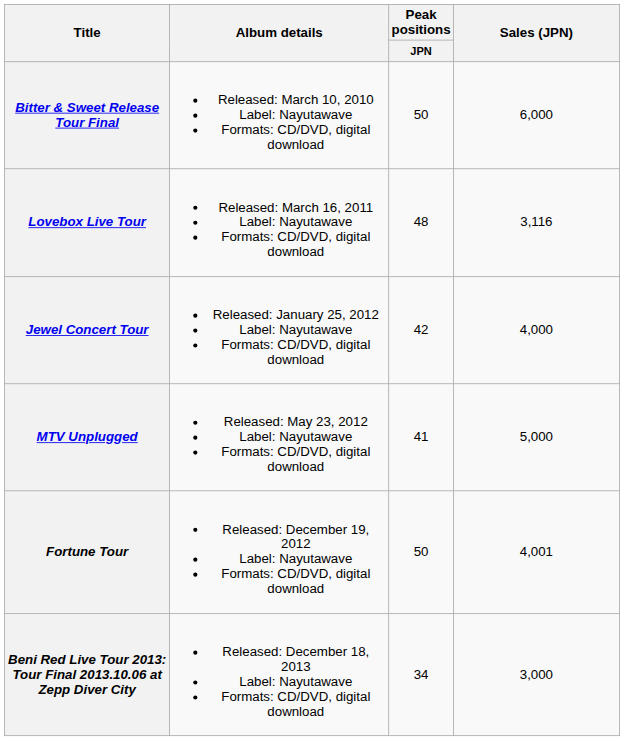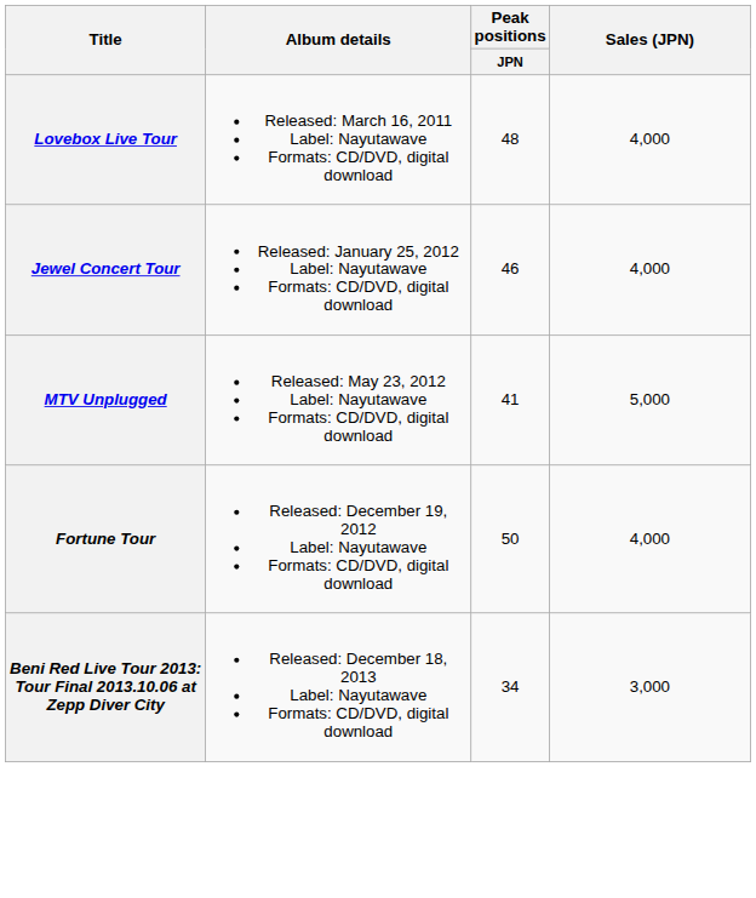 <table class="wikitable plainrowheaders" style="text-align:center;">
 <tr>
 <th style="width:12em;" rowspan="2">Title</th>
 <th style="width:16em;" rowspan="2">Album details</th>
 <th colspan="1">Peak positions</th>
 <th style="width:12em;" rowspan="2">Sales (JPN)</th>
 </tr>
 <tr>
 <th style="width:2.5em;"><small>JPN</small><br></th>
 </tr>
 <tr>
-<th scope="row"><em><a href='#'>Bitter & Sweet Release Tour Final</a></em></th>
-<td><br><ul><li>Released: March 10, 2010 </li><li>Label: Nayutawave</li><li>Formats: CD/DVD, digital download</li></ul></td>
-<td>50</td>
-<td>6,000</td>
-</tr>
-<tr>
 <th scope="row"><em><a href='#'>Lovebox Live Tour</a></em></th>
 <td><br><ul><li>Released: March 16, 2011 </li><li>Label: Nayutawave</li><li>Formats: CD/DVD, digital download</li></ul></td>
 <td>48</td>
-<td>3,116</td>
+<td>4,000</td>
 </tr>
 <tr>
 <th scope="row"><em><a href='#'>Jewel Concert Tour</a></em></th>
 <td><br><ul><li>Released: January 25, 2012 </li><li>Label: Nayutawave</li><li>Formats: CD/DVD, digital download</li></ul></td>
-<td>42</td>
+<td>46</td>
 <td>4,000</td>
 </tr>
 <tr>
 <th scope="row"><em><a href='#'>MTV Unplugged</a></em></th>
 <td><br><ul><li>Released: May 23, 2012 </li><li>Label: Nayutawave</li><li>Formats: CD/DVD, digital download</li></ul></td>
 <td>41</td>
 <td>5,000</td>
 </tr>
 <tr>
 <th scope="row"><em>Fortune Tour</em></th>
 <td><br><ul><li>Released: December 19, 2012 </li><li>Label: Nayutawave</li><li>Formats: CD/DVD, digital download</li></ul></td>
 <td>50</td>
-<td>4,001</td>
+<td>4,000</td>
 </tr>
 <tr>
 <th scope="row"><em>Beni Red Live Tour 2013: Tour Final 2013.10.06 at Zepp Diver City</em></th>
 <td><br><ul><li>Released: December 18, 2013 </li><li>Label: Nayutawave</li><li>Formats: CD/DVD, digital download</li></ul></td>
 <td>34</td>
 <td>3,000</td>
 </tr>
 </table>
